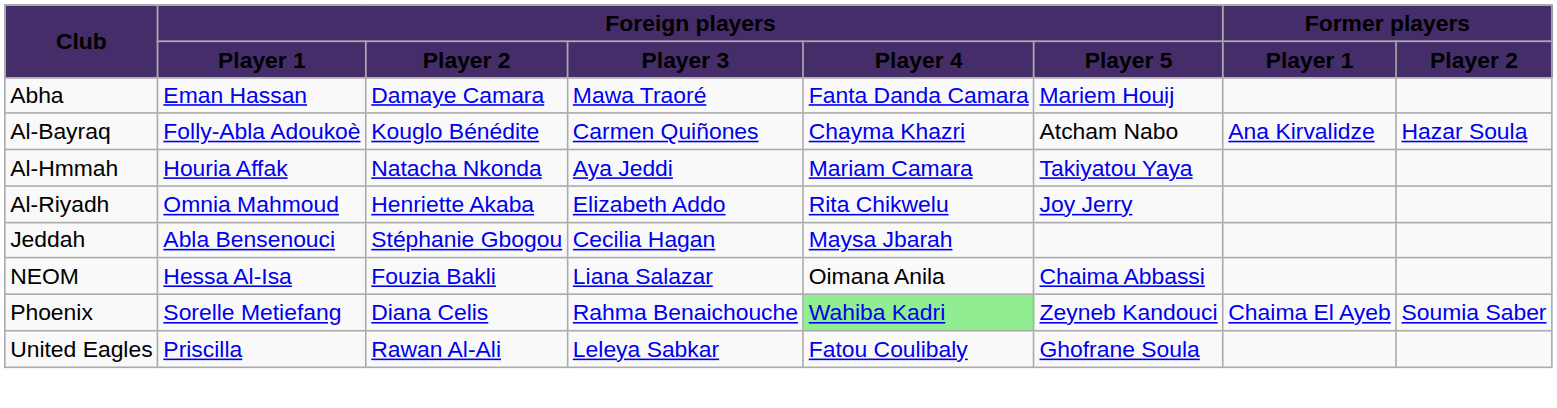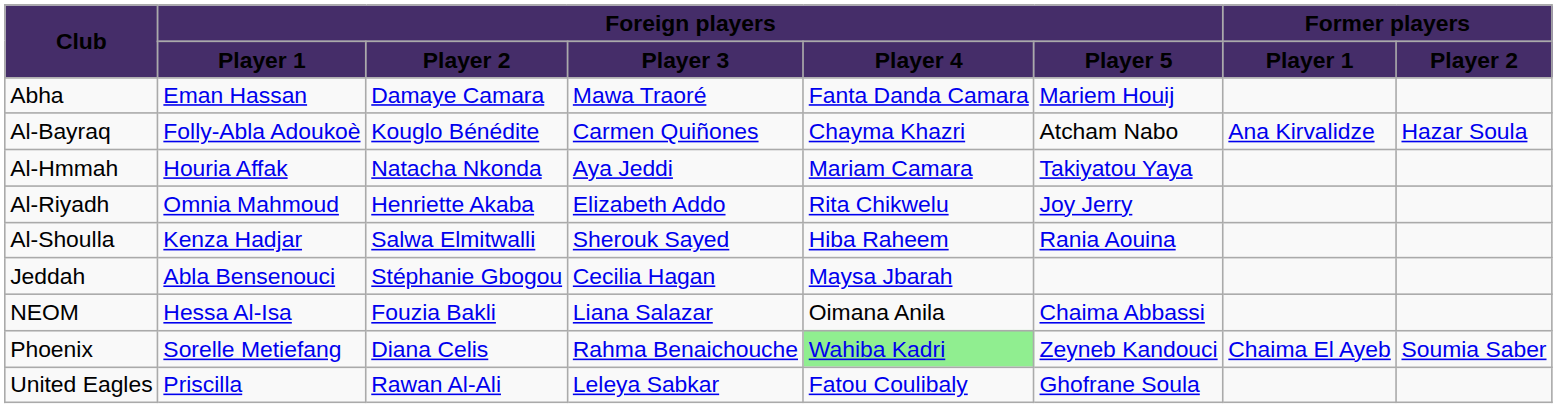 <table class="wikitable" style="text-align: left; font-size:90%">
 <tr>
 <th rowspan=2 style="background-color:#452d69;"><span>Club</span></th>
 <th colspan=5 style="background-color:#452d69;"><span>Foreign <span>players</span></span></th>
 <th colspan=2 style="background-color:#452d69;"><span>Former players</span></th>
 </tr>
 <tr>
 <th style="background-color:#452d69;"><span>Player 1</span></th>
 <th style="background-color:#452d69;"><span>Player 2</span></th>
 <th style="background-color:#452d69;"><span>Player 3</span></th>
 <th style="background-color:#452d69;"><span>Player 4</span></th>
 <th style="background-color:#452d69;"><span>Player 5</span></th>
 <th style="background-color:#452d69;"><span>Player 1</span></th>
 <th style="background-color:#452d69;"><span>Player 2</span></th>
 </tr>
 <tr>
 <td>Abha</td>
 <td> <a href='#'>Eman Hassan</a></td>
 <td> <a href='#'>Damaye Camara</a></td>
 <td> <a href='#'>Mawa Traoré</a></td>
 <td> <a href='#'>Fanta Danda Camara</a></td>
 <td> <a href='#'>Mariem Houij</a></td>
 <td></td>
 <td></td>
 </tr>
 <tr>
 <td>Al-Bayraq</td>
 <td> <a href='#'>Folly-Abla Adoukoè</a></td>
 <td> <a href='#'>Kouglo Bénédite</a></td>
 <td> <a href='#'>Carmen Quiñones</a></td>
 <td> <a href='#'>Chayma Khazri</a></td>
 <td> Atcham Nabo</td>
 <td> <a href='#'>Ana Kirvalidze</a></td>
 <td> <a href='#'>Hazar Soula</a></td>
 </tr>
 <tr>
 <td>Al-Hmmah</td>
 <td> <a href='#'>Houria Affak</a></td>
 <td> <a href='#'>Natacha Nkonda</a></td>
 <td> <a href='#'>Aya Jeddi</a></td>
 <td> <a href='#'>Mariam Camara</a></td>
 <td> <a href='#'>Takiyatou Yaya</a></td>
 <td></td>
 <td></td>
 </tr>
 <tr>
 <td>Al-Riyadh</td>
 <td> <a href='#'>Omnia Mahmoud</a></td>
 <td> <a href='#'>Henriette Akaba</a></td>
 <td> <a href='#'>Elizabeth Addo</a></td>
 <td> <a href='#'>Rita Chikwelu</a></td>
 <td> <a href='#'>Joy Jerry</a></td>
 <td></td>
 <td></td>
 </tr>
 <tr>
+<td>Al-Shoulla</td>
+<td> <a href='#'>Kenza Hadjar</a></td>
+<td> <a href='#'>Salwa Elmitwalli</a></td>
+<td> <a href='#'>Sherouk Sayed</a></td>
+<td> <a href='#'>Hiba Raheem</a></td>
+<td> <a href='#'>Rania Aouina</a></td>
+<td></td>
+<td></td>
+</tr>
+<tr>
 <td>Jeddah</td>
 <td> <a href='#'>Abla Bensenouci</a></td>
 <td> <a href='#'>Stéphanie Gbogou</a></td>
 <td> <a href='#'>Cecilia Hagan</a></td>
 <td> <a href='#'>Maysa Jbarah</a></td>
 <td></td>
 <td></td>
 <td></td>
 </tr>
 <tr>
 <td>NEOM</td>
 <td> <a href='#'>Hessa Al-Isa</a></td>
 <td> <a href='#'>Fouzia Bakli</a></td>
 <td> <a href='#'>Liana Salazar</a></td>
 <td> Oimana Anila</td>
 <td> <a href='#'>Chaima Abbassi</a></td>
 <td></td>
 <td></td>
 </tr>
 <tr>
 <td>Phoenix</td>
 <td> <a href='#'>Sorelle Metiefang</a></td>
 <td> <a href='#'>Diana Celis</a></td>
 <td> <a href='#'>Rahma Benaichouche</a></td>
 <td style="background: lightgreen;"> <a href='#'>Wahiba Kadri</a></td>
 <td> <a href='#'>Zeyneb Kandouci</a></td>
 <td> <a href='#'>Chaima El Ayeb</a></td>
 <td> <a href='#'>Soumia Saber</a></td>
 </tr>
 <tr>
 <td>United Eagles</td>
 <td> <a href='#'>Priscilla</a></td>
 <td> <a href='#'>Rawan Al-Ali</a></td>
 <td> <a href='#'>Leleya Sabkar</a></td>
 <td> <a href='#'>Fatou Coulibaly</a></td>
 <td> <a href='#'>Ghofrane Soula</a></td>
 <td></td>
 <td></td>
 </tr>
 </table>
